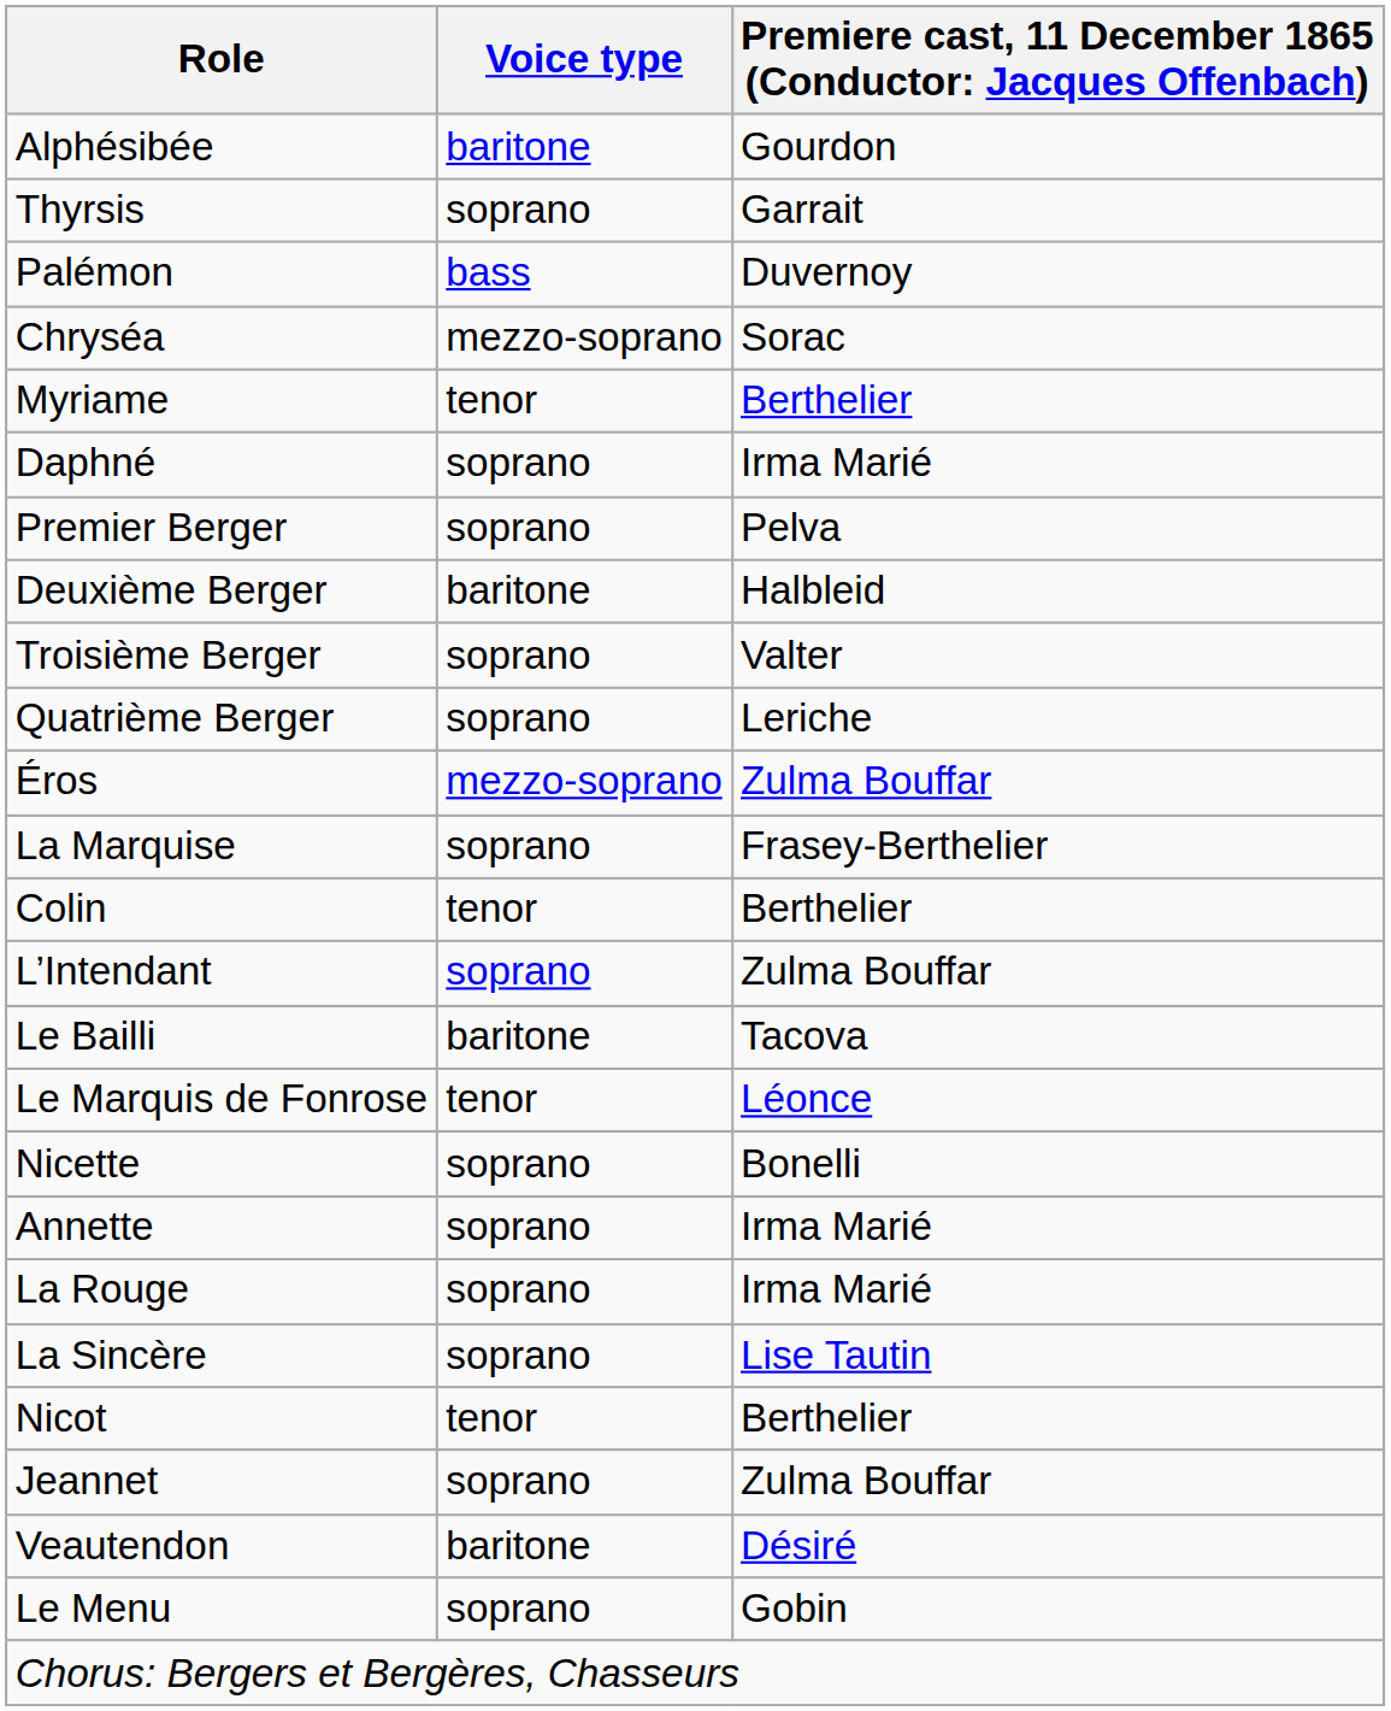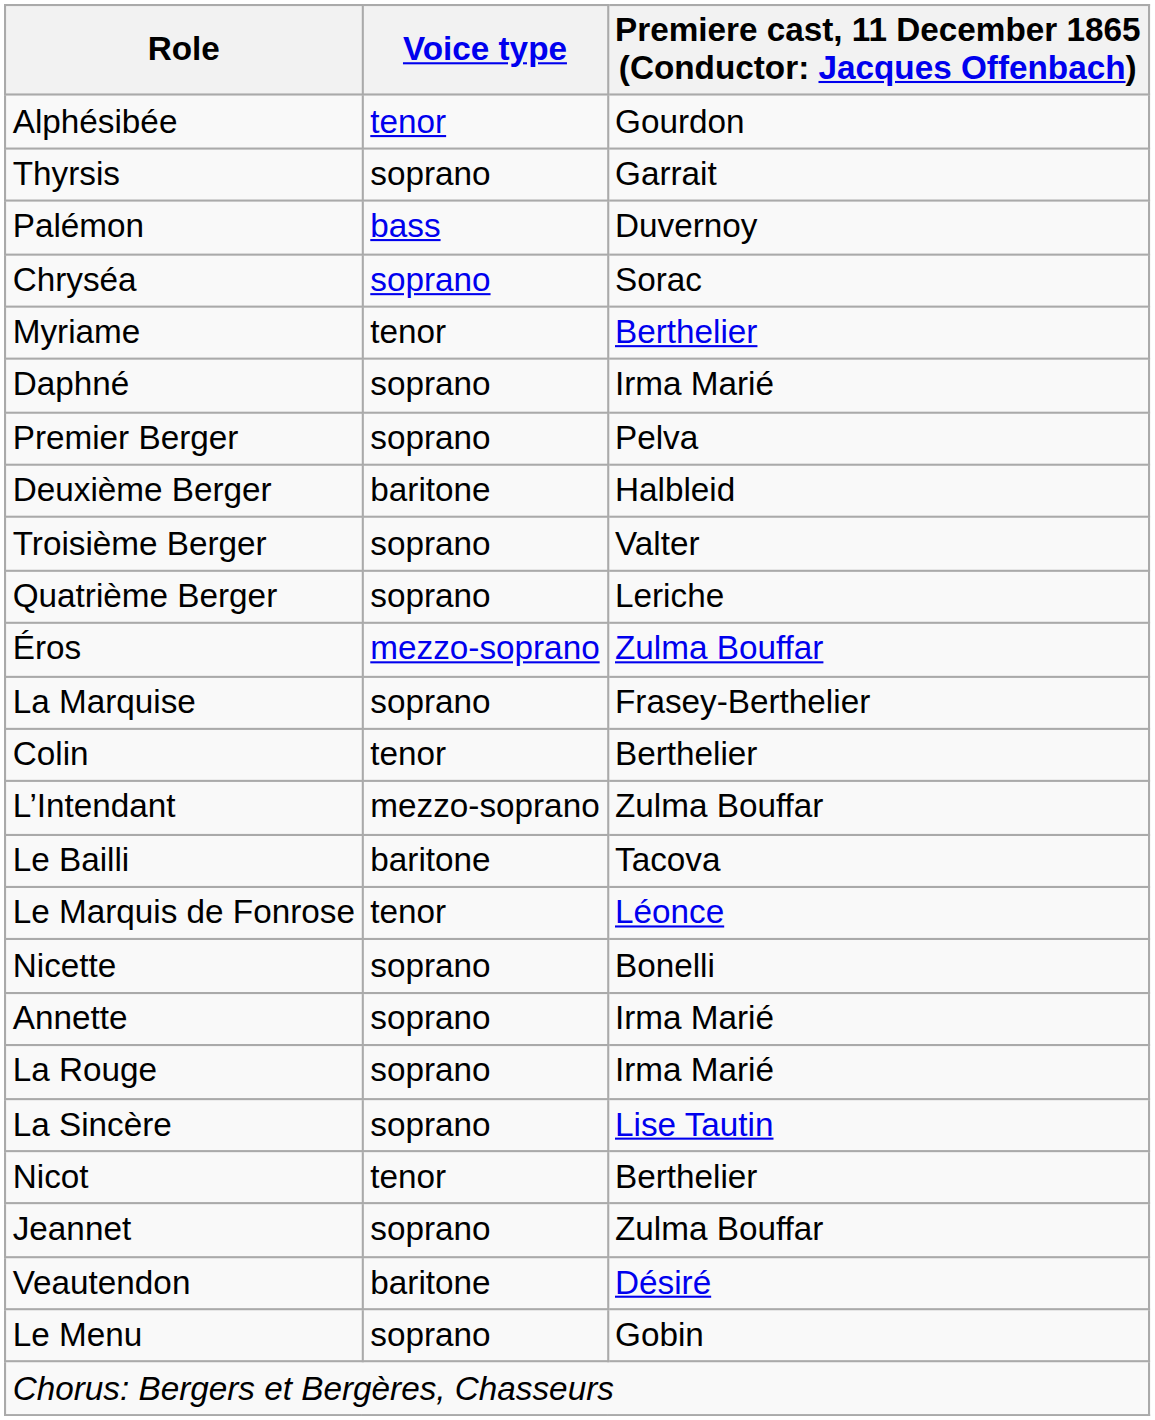 <table class="wikitable">
 <tr>
 <th>Role</th>
 <th><a href='#'>Voice type</a></th>
 <th>Premiere cast, 11 December 1865<br>(Conductor: <a href='#'>Jacques Offenbach</a>)</th>
 </tr>
 <tr>
 <td>Alphésibée</td>
-<td><a href='#'>baritone</a></td>
+<td><a href='#'>tenor</a></td>
 <td>Gourdon</td>
 </tr>
 <tr>
 <td>Thyrsis</td>
 <td>soprano</td>
 <td>Garrait</td>
 </tr>
 <tr>
 <td>Palémon</td>
 <td><a href='#'>bass</a></td>
 <td>Duvernoy</td>
 </tr>
 <tr>
 <td>Chryséa</td>
-<td>mezzo-soprano</td>
+<td><a href='#'>soprano</a></td>
 <td>Sorac</td>
 </tr>
 <tr>
 <td>Myriame</td>
 <td>tenor</td>
 <td><a href='#'>Berthelier</a></td>
 </tr>
 <tr>
 <td>Daphné</td>
 <td>soprano</td>
 <td>Irma Marié</td>
 </tr>
 <tr>
 <td>Premier Berger</td>
 <td>soprano</td>
 <td>Pelva</td>
 </tr>
 <tr>
 <td>Deuxième Berger</td>
 <td>baritone</td>
 <td>Halbleid</td>
 </tr>
 <tr>
 <td>Troisième Berger</td>
 <td>soprano</td>
 <td>Valter</td>
 </tr>
 <tr>
 <td>Quatrième Berger</td>
 <td>soprano</td>
 <td>Leriche</td>
 </tr>
 <tr>
 <td>Éros</td>
 <td><a href='#'>mezzo-soprano</a></td>
 <td><a href='#'>Zulma Bouffar</a></td>
 </tr>
 <tr>
 <td>La Marquise</td>
 <td>soprano</td>
 <td>Frasey-Berthelier</td>
 </tr>
 <tr>
 <td>Colin</td>
 <td>tenor</td>
 <td>Berthelier</td>
 </tr>
 <tr>
 <td>L’Intendant</td>
-<td><a href='#'>soprano</a></td>
+<td>mezzo-soprano</td>
 <td>Zulma Bouffar</td>
 </tr>
 <tr>
 <td>Le Bailli</td>
 <td>baritone</td>
 <td>Tacova</td>
 </tr>
 <tr>
 <td>Le Marquis de Fonrose</td>
 <td>tenor</td>
 <td><a href='#'>Léonce</a></td>
 </tr>
 <tr>
 <td>Nicette</td>
 <td>soprano</td>
 <td>Bonelli</td>
 </tr>
 <tr>
 <td>Annette</td>
 <td>soprano</td>
 <td>Irma Marié</td>
 </tr>
 <tr>
 <td>La Rouge</td>
 <td>soprano</td>
 <td>Irma Marié</td>
 </tr>
 <tr>
 <td>La Sincère</td>
 <td>soprano</td>
 <td><a href='#'>Lise Tautin</a></td>
 </tr>
 <tr>
 <td>Nicot</td>
 <td>tenor</td>
 <td>Berthelier</td>
 </tr>
 <tr>
 <td>Jeannet</td>
 <td>soprano</td>
 <td>Zulma Bouffar</td>
 </tr>
 <tr>
 <td>Veautendon</td>
 <td>baritone</td>
 <td><a href='#'>Désiré</a></td>
 </tr>
 <tr>
 <td>Le Menu</td>
 <td>soprano</td>
 <td>Gobin</td>
 </tr>
 <tr>
 <td colspan="4"><em>Chorus: Bergers et Bergères, Chasseurs</em></td>
 </tr>
 <tr>
 </tr>
 </table>
